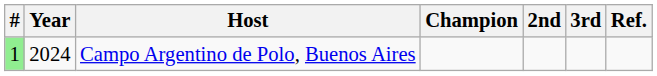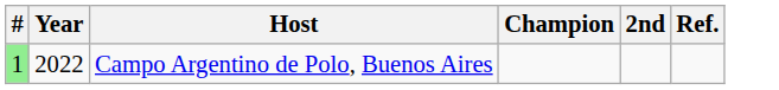 <table class="wikitable sortable">
 <tr>
 <th>#</th>
 <th>Year</th>
 <th>Host</th>
 <th>Champion</th>
 <th>2nd</th>
-<th>3rd</th>
 <th>Ref.</th>
 </tr>
 <tr>
 <td style="background: lightgreen;">1</td>
-<td>2024</td>
+<td>2022</td>
 <td><a href='#'>Campo Argentino de Polo</a>, <a href='#'>Buenos Aires</a> </td>
-<td></td>
 <td></td>
 <td></td>
 <td></td>
 </tr>
 </table>
